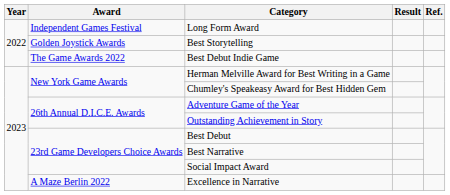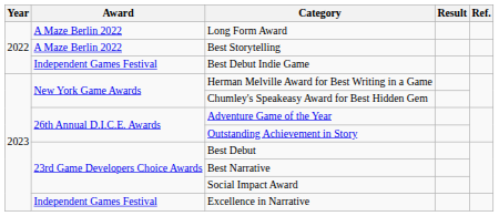 <table class="wikitable sortable"'>
 <tr>
 <th scope="col">Year</th>
 <th scope="col">Award</th>
 <th scope="col">Category</th>
 <th scope="col">Result</th>
 <th scope="col" class="unsortable">Ref.</th>
 </tr>
 <tr>
 <td style="text-align:center" rowspan="3">2022</td>
-<td><a href='#'>Independent Games Festival</a></td>
+<td><a href='#'>A Maze Berlin 2022</a></td>
 <td>Long Form Award</td>
 <td></td>
 <td style="text-align:center"></td>
 </tr>
 <tr>
-<td><a href='#'>Golden Joystick Awards</a></td>
+<td><a href='#'>A Maze Berlin 2022</a></td>
 <td>Best Storytelling</td>
 <td></td>
 <td style="text-align:center"></td>
 </tr>
 <tr>
-<td><a href='#'>The Game Awards 2022</a></td>
+<td><a href='#'>Independent Games Festival</a></td>
 <td>Best Debut Indie Game</td>
 <td></td>
 <td style="text-align:center;"></td>
 </tr>
 <tr>
 <td style="text-align:center;" rowspan="8">2023</td>
 <td rowspan="2"><a href='#'>New York Game Awards</a></td>
 <td>Herman Melville Award for Best Writing in a Game</td>
 <td></td>
 <td style="text-align:center" rowspan="2"></td>
 </tr>
 <tr>
 <td>Chumley's Speakeasy Award for Best Hidden Gem</td>
 <td></td>
 </tr>
 <tr>
 <td rowspan="2"><a href='#'>26th Annual D.I.C.E. Awards</a></td>
 <td><a href='#'>Adventure Game of the Year</a></td>
 <td></td>
 <td style="text-align:center" rowspan="2"></td>
 </tr>
 <tr>
 <td><a href='#'>Outstanding Achievement in Story</a></td>
 <td></td>
 </tr>
 <tr>
 <td rowspan="3"><a href='#'>23rd Game Developers Choice Awards</a></td>
 <td>Best Debut</td>
 <td></td>
 <td style="text-align:center" rowspan="3"></td>
 </tr>
 <tr>
 <td>Best Narrative</td>
 <td></td>
 </tr>
 <tr>
 <td>Social Impact Award</td>
 <td></td>
 </tr>
 <tr>
-<td><a href='#'>A Maze Berlin 2022</a></td>
+<td><a href='#'>Independent Games Festival</a></td>
 <td>Excellence in Narrative</td>
 <td></td>
 <td style="text-align:center"></td>
 </tr>
 </table>
